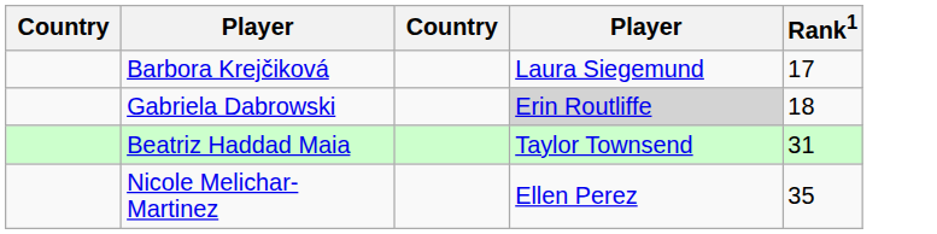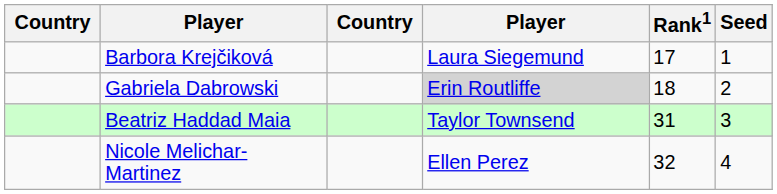 <table class="sortable wikitable">
 <tr>
 <th width="70">Country</th>
 <th width="175">Player</th>
 <th width="70">Country</th>
 <th width="175">Player</th>
 <th>Rank<sup>1</sup></th>
+<th>Seed</th>
 </tr>
 <tr>
 <td></td>
 <td><a href='#'>Barbora Krejčiková</a></td>
 <td></td>
 <td><a href='#'>Laura Siegemund</a></td>
 <td>17</td>
+<td>1</td>
 </tr>
 <tr>
 <td></td>
 <td><a href='#'>Gabriela Dabrowski</a></td>
 <td></td>
 <td style="background: lightgrey;"><a href='#'>Erin Routliffe</a></td>
 <td>18</td>
+<td>2</td>
 </tr>
 <tr style="background:#cfc;">
 <td></td>
 <td><a href='#'>Beatriz Haddad Maia</a></td>
 <td></td>
 <td><a href='#'>Taylor Townsend</a></td>
 <td>31</td>
+<td>3</td>
 </tr>
 <tr>
 <td></td>
 <td><a href='#'>Nicole Melichar-Martinez</a></td>
 <td></td>
 <td><a href='#'>Ellen Perez</a></td>
-<td>35</td>
+<td>32</td>
+<td>4</td>
 </tr>
 </table>
